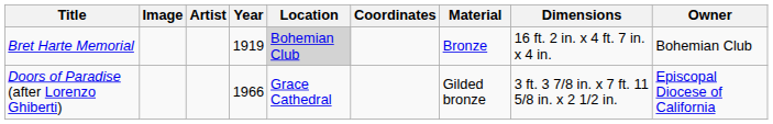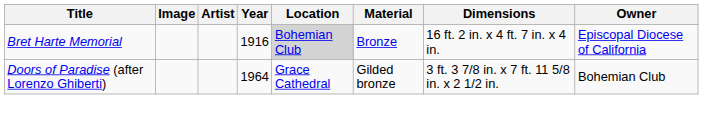 <table class="wikitable sortable">
 <tr>
 <th>Title</th>
 <th>Image</th>
 <th>Artist</th>
 <th>Year</th>
 <th>Location</th>
-<th>Coordinates</th>
 <th>Material</th>
 <th>Dimensions</th>
 <th>Owner</th>
 </tr>
 <tr>
 <td><em><a href='#'>Bret Harte Memorial</a></em></td>
 <td></td>
 <td></td>
-<td>1919</td>
+<td>1916</td>
 <td style="background: lightgrey;"><a href='#'>Bohemian Club</a></td>
-<td></td>
 <td><a href='#'>Bronze</a></td>
 <td>16 ft. 2 in. x 4 ft. 7 in. x 4 in.</td>
-<td>Bohemian Club</td>
+<td><a href='#'>Episcopal Diocese of California</a></td>
 </tr>
 <tr>
 <td><em><a href='#'>Doors of Paradise</a></em> (after <a href='#'>Lorenzo Ghiberti</a>)</td>
 <td></td>
 <td></td>
-<td>1966</td>
+<td>1964</td>
 <td><a href='#'>Grace Cathedral</a></td>
-<td><small></small></td>
 <td>Gilded bronze</td>
 <td>3 ft. 3 7/8 in. x 7 ft. 11 5/8 in. x 2 1/2 in.</td>
-<td><a href='#'>Episcopal Diocese of California</a></td>
+<td>Bohemian Club</td>
 </tr>
 </table>
